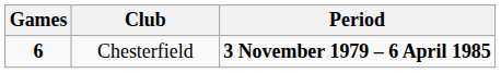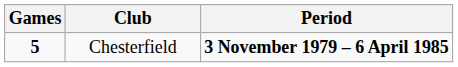 <table class="wikitable sortable" style="text-align:center;">
 <tr>
 <th>Games</th>
 <th style="width:30%;">Club</th>
 <th>Period</th>
 </tr>
 <tr>
-<td><strong>6</strong></td>
+<td><strong>5</strong></td>
 <td>Chesterfield</td>
 <td><strong>3 November 1979 – 6 April 1985</strong></td>
 </tr>
 </table>
